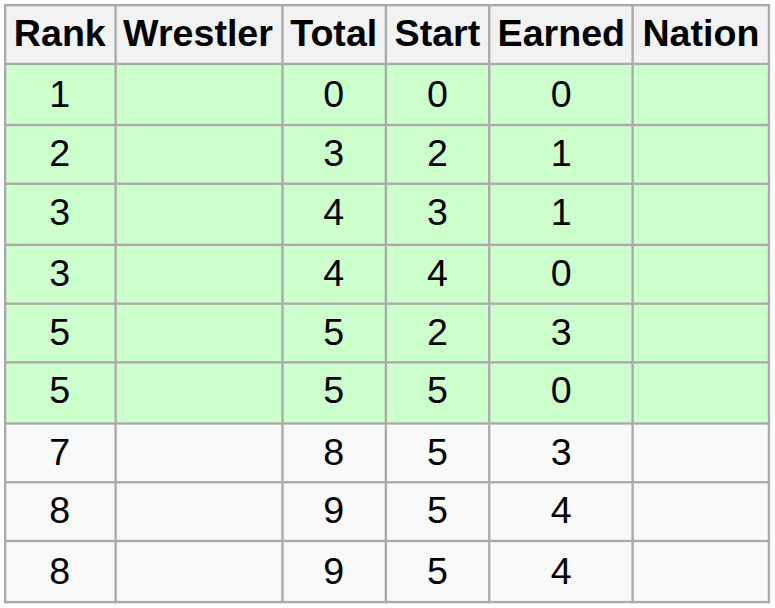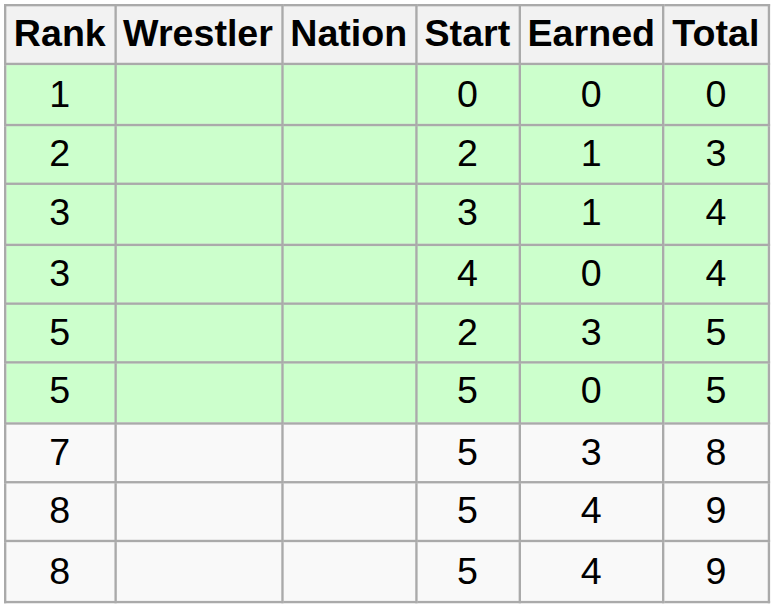 <table class="wikitable sortable" style="text-align:center;">
 <tr>
 <th>Rank</th>
 <th>Wrestler</th>
-<th>Total</th>
+<th>Nation</th>
 <th>Start</th>
 <th>Earned</th>
-<th>Nation</th>
+<th>Total</th>
 </tr>
 <tr style="background:#cfc;">
 <td>1</td>
 <td align=left></td>
+<td align=left></td>
 <td>0</td>
 <td>0</td>
 <td>0</td>
-<td align=left></td>
 </tr>
 <tr style="background:#cfc;">
 <td>2</td>
 <td align=left></td>
-<td>3</td>
+<td align=left></td>
 <td>2</td>
 <td>1</td>
-<td align=left></td>
+<td>3</td>
 </tr>
 <tr style="background:#cfc;">
 <td>3</td>
 <td align=left></td>
-<td>4</td>
+<td align=left></td>
 <td>3</td>
 <td>1</td>
-<td align=left></td>
+<td>4</td>
 </tr>
 <tr style="background:#cfc;">
 <td>3</td>
 <td align=left></td>
-<td>4</td>
+<td align=left></td>
 <td>4</td>
 <td>0</td>
-<td align=left></td>
+<td>4</td>
 </tr>
 <tr style="background:#cfc;">
 <td>5</td>
 <td align=left></td>
-<td>5</td>
+<td align=left></td>
 <td>2</td>
 <td>3</td>
-<td align=left></td>
+<td>5</td>
 </tr>
 <tr style="background:#cfc;">
 <td>5</td>
 <td align=left></td>
-<td>5</td>
+<td align=left></td>
 <td>5</td>
 <td>0</td>
-<td align=left></td>
+<td>5</td>
 </tr>
 <tr>
 <td>7</td>
 <td align=left></td>
-<td>8</td>
+<td align=left></td>
 <td>5</td>
 <td>3</td>
-<td align=left></td>
+<td>8</td>
 </tr>
 <tr>
 <td>8</td>
 <td align=left></td>
-<td>9</td>
+<td align=left></td>
 <td>5</td>
 <td>4</td>
-<td align=left></td>
+<td>9</td>
 </tr>
 <tr>
 <td>8</td>
 <td align=left></td>
-<td>9</td>
+<td align=left></td>
 <td>5</td>
 <td>4</td>
-<td align=left></td>
+<td>9</td>
 </tr>
 </table>
